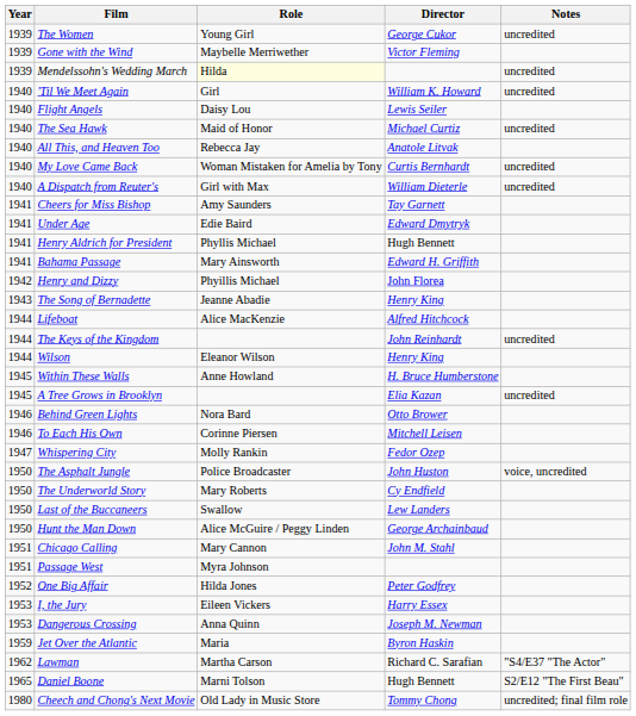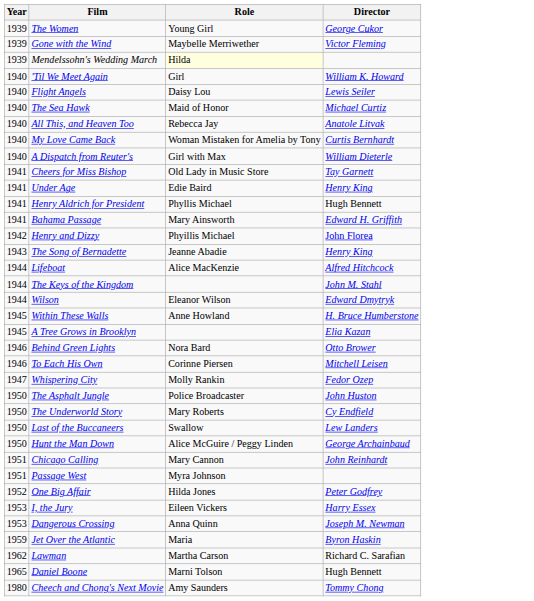 <table class="wikitable sortable">
 <tr>
 <th>Year</th>
 <th>Film</th>
 <th>Role</th>
 <th>Director</th>
-<th class="unsortable">Notes</th>
 </tr>
 <tr>
 <td>1939</td>
 <td><em><a href='#'>The Women</a></em></td>
 <td>Young Girl</td>
 <td><em><a href='#'>George Cukor</a></em></td>
-<td>uncredited</td>
 </tr>
 <tr>
 <td>1939</td>
 <td><em><a href='#'>Gone with the Wind</a></em></td>
 <td>Maybelle Merriwether</td>
 <td><em><a href='#'>Victor Fleming</a></em></td>
-<td></td>
 </tr>
 <tr>
 <td>1939</td>
 <td><em>Mendelssohn's Wedding March</em></td>
 <td style="background: lightyellow;">Hilda</td>
 <td></td>
-<td>uncredited</td>
 </tr>
 <tr>
 <td>1940</td>
 <td><em><a href='#'>'Til We Meet Again</a></em></td>
 <td>Girl</td>
 <td><em><a href='#'>William K. Howard</a></em></td>
-<td>uncredited</td>
 </tr>
 <tr>
 <td>1940</td>
 <td><em><a href='#'>Flight Angels</a></em></td>
 <td>Daisy Lou</td>
 <td><em><a href='#'>Lewis Seiler</a></em></td>
-<td></td>
 </tr>
 <tr>
 <td>1940</td>
 <td><em><a href='#'>The Sea Hawk</a></em></td>
 <td>Maid of Honor</td>
 <td><em><a href='#'>Michael Curtiz</a></em></td>
-<td>uncredited</td>
 </tr>
 <tr>
 <td>1940</td>
 <td><em><a href='#'>All This, and Heaven Too</a></em></td>
 <td>Rebecca Jay</td>
 <td><em><a href='#'>Anatole Litvak</a></em></td>
-<td></td>
 </tr>
 <tr>
 <td>1940</td>
 <td><em><a href='#'>My Love Came Back</a></em></td>
 <td>Woman Mistaken for Amelia by Tony</td>
 <td><em><a href='#'>Curtis Bernhardt</a></em></td>
-<td>uncredited</td>
 </tr>
 <tr>
 <td>1940</td>
 <td><em><a href='#'>A Dispatch from Reuter's</a></em></td>
 <td>Girl with Max</td>
 <td><em><a href='#'>William Dieterle</a></em></td>
-<td>uncredited</td>
 </tr>
 <tr>
 <td>1941</td>
 <td><em><a href='#'>Cheers for Miss Bishop</a></em></td>
-<td>Amy Saunders</td>
+<td>Old Lady in Music Store</td>
 <td><em><a href='#'>Tay Garnett</a></em></td>
-<td></td>
 </tr>
 <tr>
 <td>1941</td>
 <td><em><a href='#'>Under Age</a></em></td>
 <td>Edie Baird</td>
-<td><em><a href='#'>Edward Dmytryk</a></em></td>
-<td></td>
+<td><em><a href='#'>Henry King</a></em></td>
 </tr>
 <tr>
 <td>1941</td>
 <td><em><a href='#'>Henry Aldrich for President</a></em></td>
 <td>Phyllis Michael</td>
 <td>Hugh Bennett</td>
-<td></td>
 </tr>
 <tr>
 <td>1941</td>
 <td><em><a href='#'>Bahama Passage</a></em></td>
 <td>Mary Ainsworth</td>
 <td><em><a href='#'>Edward H. Griffith</a></em></td>
-<td></td>
 </tr>
 <tr>
 <td>1942</td>
 <td><em><a href='#'>Henry and Dizzy</a></em></td>
 <td>Phyillis Michael</td>
 <td><a href='#'>John Florea</a></td>
-<td></td>
 </tr>
 <tr>
 <td>1943</td>
 <td><em><a href='#'>The Song of Bernadette</a></em></td>
 <td>Jeanne Abadie</td>
 <td><em><a href='#'>Henry King</a></em></td>
-<td></td>
 </tr>
 <tr>
 <td>1944</td>
 <td><em><a href='#'>Lifeboat</a></em></td>
 <td>Alice MacKenzie</td>
 <td><em><a href='#'>Alfred Hitchcock</a></em></td>
-<td></td>
 </tr>
 <tr>
 <td>1944</td>
 <td><em><a href='#'>The Keys of the Kingdom</a></em></td>
 <td></td>
-<td><em><a href='#'>John Reinhardt</a></em></td>
-<td>uncredited</td>
+<td><em><a href='#'>John M. Stahl</a></em></td>
 </tr>
 <tr>
 <td>1944</td>
 <td><em><a href='#'>Wilson</a></em></td>
 <td>Eleanor Wilson</td>
-<td><em><a href='#'>Henry King</a></em></td>
-<td></td>
+<td><em><a href='#'>Edward Dmytryk</a></em></td>
 </tr>
 <tr>
 <td>1945</td>
 <td><em><a href='#'>Within These Walls</a></em></td>
 <td>Anne Howland</td>
 <td><em><a href='#'>H. Bruce Humberstone</a></em></td>
-<td></td>
 </tr>
 <tr>
 <td>1945</td>
 <td><em><a href='#'>A Tree Grows in Brooklyn</a></em></td>
 <td></td>
 <td><em><a href='#'>Elia Kazan</a></em></td>
-<td>uncredited</td>
 </tr>
 <tr>
 <td>1946</td>
 <td><em><a href='#'>Behind Green Lights</a></em></td>
 <td>Nora Bard</td>
 <td><em><a href='#'>Otto Brower</a></em></td>
-<td></td>
 </tr>
 <tr>
 <td>1946</td>
 <td><em><a href='#'>To Each His Own</a></em></td>
 <td>Corinne Piersen</td>
 <td><em><a href='#'>Mitchell Leisen</a></em></td>
-<td></td>
 </tr>
 <tr>
 <td>1947</td>
 <td><em><a href='#'>Whispering City</a></em></td>
 <td>Molly Rankin</td>
 <td><em><a href='#'>Fedor Ozep</a></em></td>
-<td></td>
 </tr>
 <tr>
 <td>1950</td>
 <td><em><a href='#'>The Asphalt Jungle</a></em></td>
 <td>Police Broadcaster</td>
 <td><em><a href='#'>John Huston</a></em></td>
-<td>voice, uncredited</td>
 </tr>
 <tr>
 <td>1950</td>
 <td><em><a href='#'>The Underworld Story</a></em></td>
 <td>Mary Roberts</td>
 <td><em><a href='#'>Cy Endfield</a></em></td>
-<td></td>
 </tr>
 <tr>
 <td>1950</td>
 <td><em><a href='#'>Last of the Buccaneers</a></em></td>
 <td>Swallow</td>
 <td><em><a href='#'>Lew Landers</a></em></td>
-<td></td>
 </tr>
 <tr>
 <td>1950</td>
 <td><em><a href='#'>Hunt the Man Down</a></em></td>
 <td>Alice McGuire / Peggy Linden</td>
 <td><em><a href='#'>George Archainbaud</a></em></td>
-<td></td>
 </tr>
 <tr>
 <td>1951</td>
 <td><em><a href='#'>Chicago Calling</a></em></td>
 <td>Mary Cannon</td>
-<td><em><a href='#'>John M. Stahl</a></em></td>
-<td></td>
+<td><em><a href='#'>John Reinhardt</a></em></td>
 </tr>
 <tr>
 <td>1951</td>
 <td><em><a href='#'>Passage West</a></em></td>
 <td>Myra Johnson</td>
-<td></td>
 <td></td>
 </tr>
 <tr>
 <td>1952</td>
 <td><em><a href='#'>One Big Affair</a></em></td>
 <td>Hilda Jones</td>
 <td><em><a href='#'>Peter Godfrey</a></em></td>
-<td></td>
 </tr>
 <tr>
 <td>1953</td>
 <td><em><a href='#'>I, the Jury</a></em></td>
 <td>Eileen Vickers</td>
 <td><em><a href='#'>Harry Essex</a></em></td>
-<td></td>
 </tr>
 <tr>
 <td>1953</td>
 <td><em><a href='#'>Dangerous Crossing</a></em></td>
 <td>Anna Quinn</td>
 <td><em><a href='#'>Joseph M. Newman</a></em></td>
-<td></td>
 </tr>
 <tr>
 <td>1959</td>
 <td><em><a href='#'>Jet Over the Atlantic</a></em></td>
 <td>Maria</td>
 <td><em><a href='#'>Byron Haskin</a></em></td>
-<td></td>
 </tr>
 <tr>
 <td>1962</td>
 <td><em><a href='#'>Lawman</a></em></td>
 <td>Martha Carson</td>
 <td>Richard C. Sarafian</td>
-<td>"S4/E37 "The Actor"</td>
 </tr>
 <tr>
 <td>1965</td>
 <td><em><a href='#'>Daniel Boone</a></em></td>
 <td>Marni Tolson</td>
 <td>Hugh Bennett</td>
-<td>S2/E12 "The First Beau"</td>
 </tr>
 <tr>
 <td>1980</td>
 <td><em><a href='#'>Cheech and Chong's Next Movie</a></em></td>
-<td>Old Lady in Music Store</td>
+<td>Amy Saunders</td>
 <td><em><a href='#'>Tommy Chong</a></em></td>
-<td>uncredited; final film role</td>
 </tr>
 </table>
